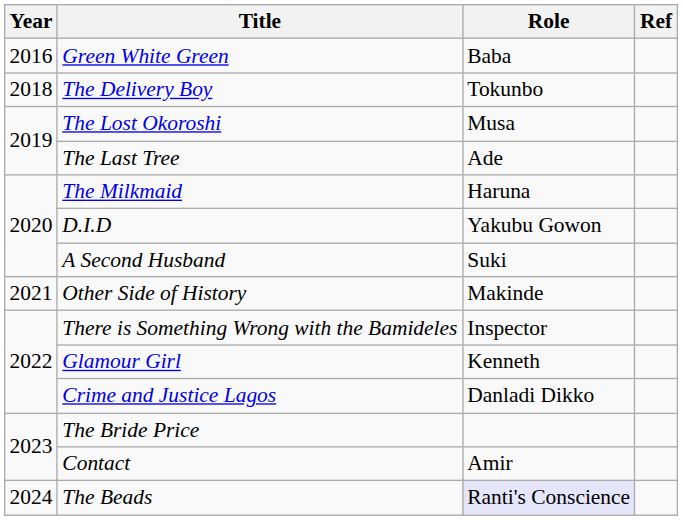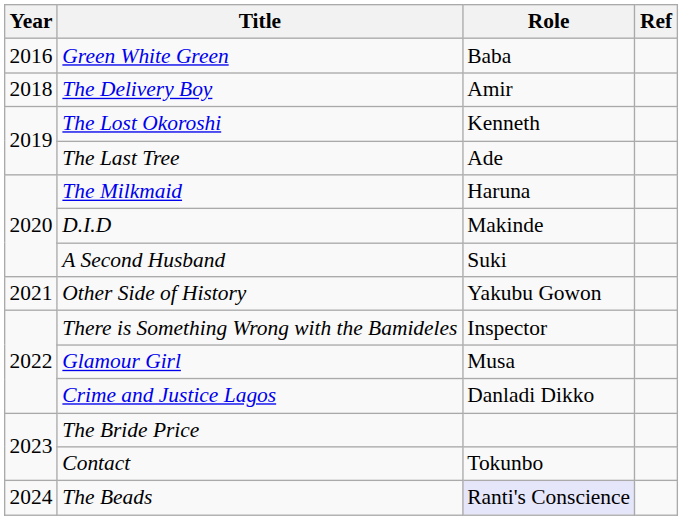 <table class="wikitable">
 <tr>
 <th>Year</th>
 <th>Title</th>
 <th>Role</th>
 <th>Ref</th>
 </tr>
 <tr>
 <td>2016</td>
 <td><em><a href='#'>Green White Green</a></em></td>
 <td>Baba</td>
 <td></td>
 </tr>
 <tr>
 <td>2018</td>
 <td><em><a href='#'>The Delivery Boy</a></em></td>
-<td>Tokunbo</td>
+<td>Amir</td>
 <td></td>
 </tr>
 <tr>
 <td rowspan="2">2019</td>
 <td><em><a href='#'>The Lost Okoroshi</a></em></td>
-<td>Musa</td>
+<td>Kenneth</td>
 <td></td>
 </tr>
 <tr>
 <td><em>The Last Tree</em></td>
 <td>Ade</td>
 <td></td>
 </tr>
 <tr>
 <td rowspan="3">2020</td>
 <td><em><a href='#'>The Milkmaid</a></em></td>
 <td>Haruna</td>
 <td></td>
 </tr>
 <tr>
 <td><em>D.I.D</em></td>
-<td>Yakubu Gowon</td>
+<td>Makinde</td>
 <td></td>
 </tr>
 <tr>
 <td><em>A Second Husband</em></td>
 <td>Suki</td>
 <td></td>
 </tr>
 <tr>
 <td>2021</td>
 <td><em>Other Side of History</em></td>
-<td>Makinde</td>
+<td>Yakubu Gowon</td>
 <td></td>
 </tr>
 <tr>
 <td rowspan="3">2022</td>
 <td><em>There is Something Wrong with the Bamideles</em></td>
 <td>Inspector</td>
 <td></td>
 </tr>
 <tr>
 <td><em><a href='#'>Glamour Girl</a></em></td>
-<td>Kenneth</td>
+<td>Musa</td>
 <td></td>
 </tr>
 <tr>
 <td><em><a href='#'>Crime and Justice Lagos</a></em></td>
 <td>Danladi Dikko</td>
 <td></td>
 </tr>
 <tr>
 <td rowspan="2">2023</td>
 <td><em>The Bride Price</em></td>
 <td></td>
 <td></td>
 </tr>
 <tr>
 <td><em>Contact</em></td>
-<td>Amir</td>
+<td>Tokunbo</td>
 <td></td>
 </tr>
 <tr>
 <td>2024</td>
 <td><em>The Beads</em></td>
 <td style="background: lavender;">Ranti's Conscience</td>
 <td></td>
 </tr>
 </table>
